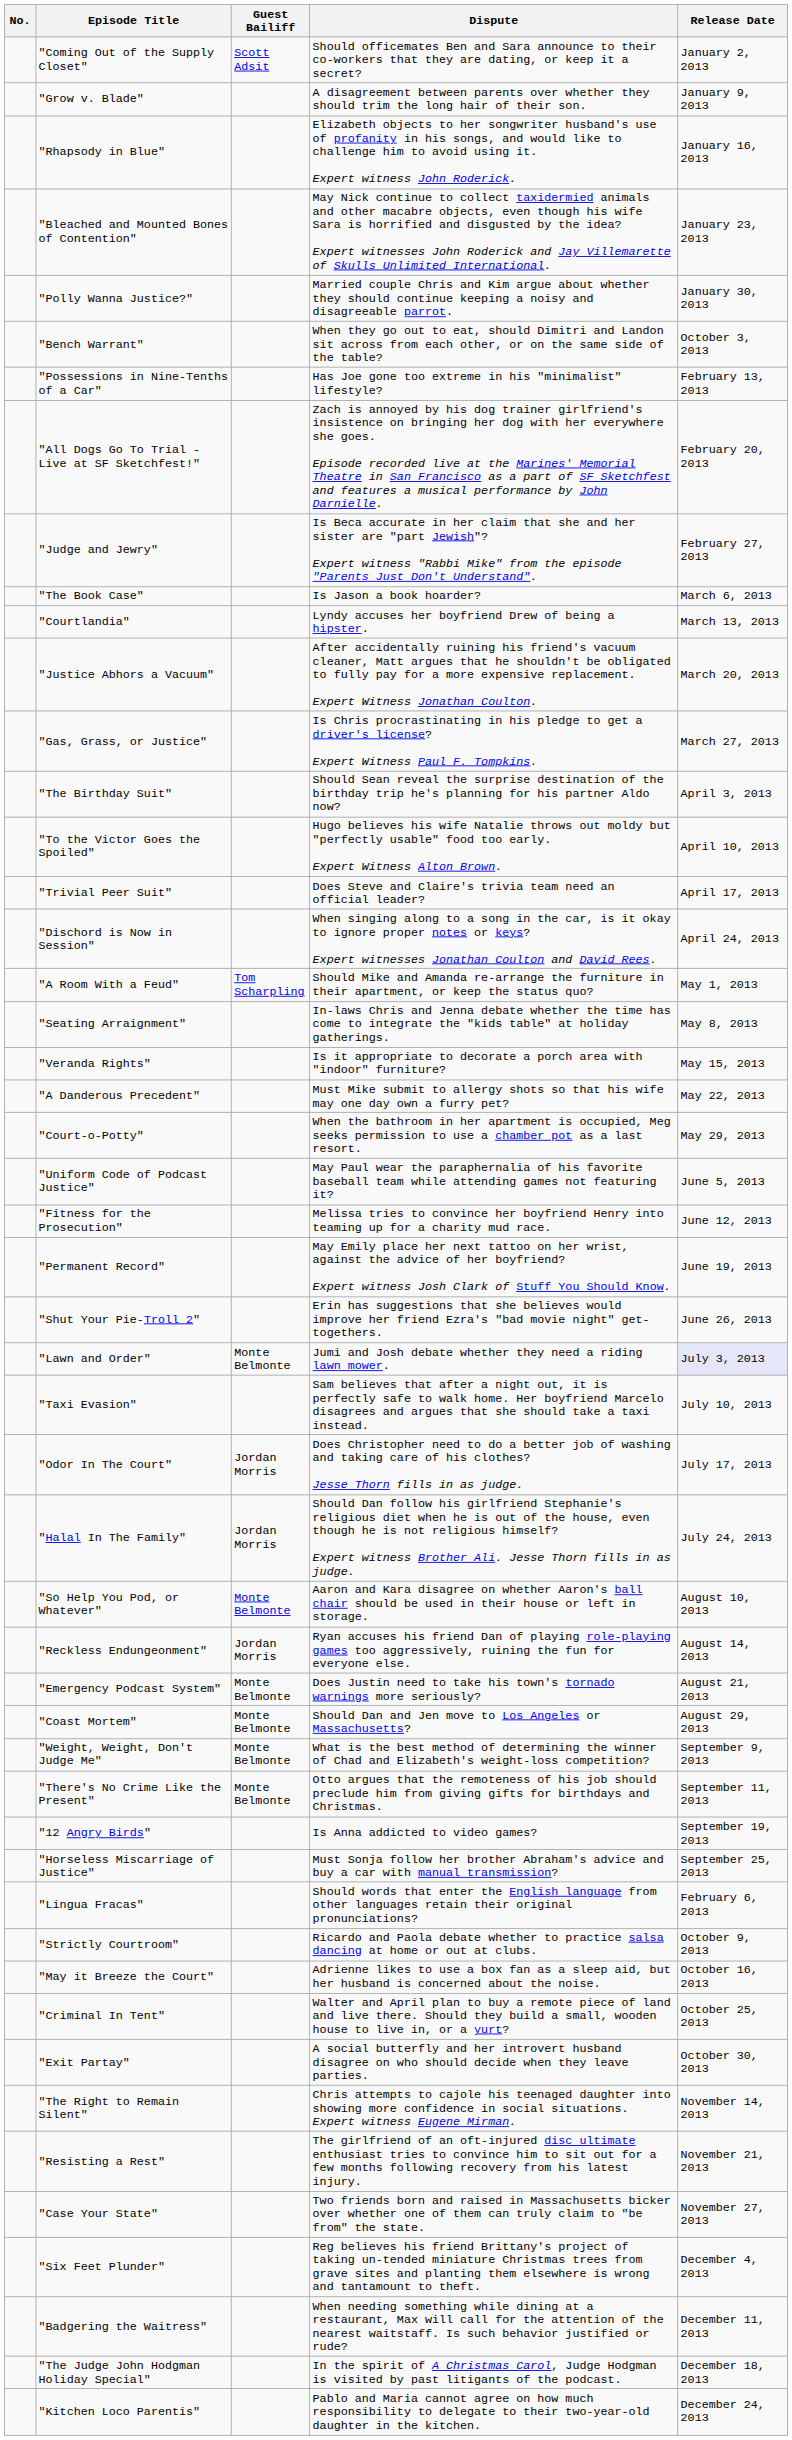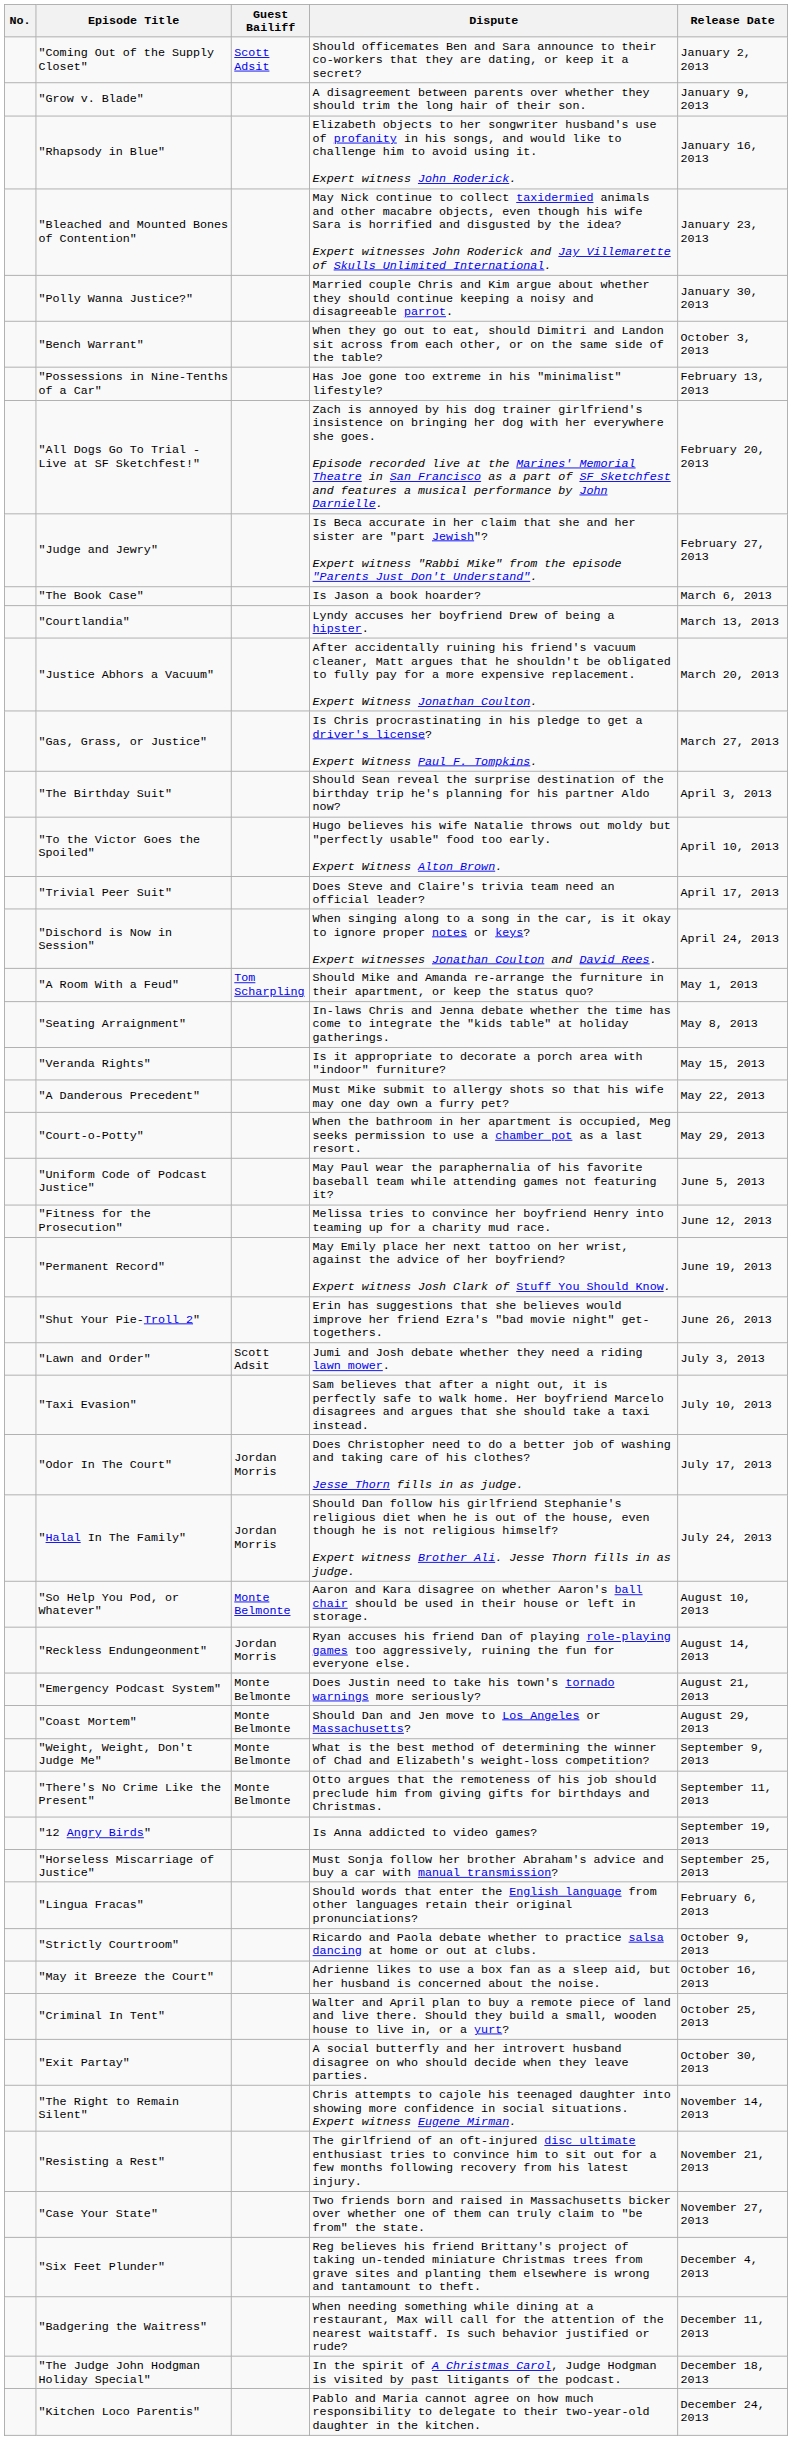 <table class="wikitable">
 <tr>
 <th width="4%">No.</th>
 <th width="25%">Episode Title</th>
 <th width="10%">Guest Bailiff</th>
 <th width="47%">Dispute</th>
 <th width="14%">Release Date</th>
 </tr>
 <tr>
 <td></td>
 <td>"Coming Out of the Supply Closet"</td>
 <td><a href='#'>Scott Adsit</a></td>
 <td>Should officemates Ben and Sara announce to their co-workers that they are dating, or keep it a secret?</td>
 <td>January 2, 2013</td>
 </tr>
 <tr>
 <td></td>
 <td>"Grow v. Blade"</td>
 <td></td>
 <td>A disagreement between parents over whether they should trim the long hair of their son.</td>
 <td>January 9, 2013</td>
 </tr>
 <tr>
 <td></td>
 <td>"Rhapsody in Blue"</td>
 <td></td>
 <td>Elizabeth objects to her songwriter husband's use of <a href='#'>profanity</a> in his songs, and would like to challenge him to avoid using it.<br><br><em>Expert witness <a href='#'>John Roderick</a>.</em></td>
 <td>January 16, 2013</td>
 </tr>
 <tr>
 <td></td>
 <td>"Bleached and Mounted Bones of Contention"</td>
 <td></td>
 <td>May Nick continue to collect <a href='#'>taxidermied</a> animals and other macabre objects, even though his wife Sara is horrified and disgusted by the idea?<br><br><em>Expert witnesses John Roderick and <a href='#'>Jay Villemarette</a> of <a href='#'>Skulls Unlimited International</a>.</em></td>
 <td>January 23, 2013</td>
 </tr>
 <tr>
 <td></td>
 <td>"Polly Wanna Justice?"</td>
 <td></td>
 <td>Married couple Chris and Kim argue about whether they should continue keeping a noisy and disagreeable <a href='#'>parrot</a>.</td>
 <td>January 30, 2013</td>
 </tr>
 <tr>
 <td></td>
 <td>"Bench Warrant"</td>
 <td></td>
 <td>When they go out to eat, should Dimitri and Landon sit across from each other, or on the same side of the table?</td>
 <td>October 3, 2013</td>
 </tr>
 <tr>
 <td></td>
 <td>"Possessions in Nine-Tenths of a Car"</td>
 <td></td>
 <td>Has Joe gone too extreme in his "minimalist" lifestyle?</td>
 <td>February 13, 2013</td>
 </tr>
 <tr>
 <td></td>
 <td>"All Dogs Go To Trial - Live at SF Sketchfest!"</td>
 <td></td>
 <td>Zach is annoyed by his dog trainer girlfriend's insistence on bringing her dog with her everywhere she goes.<br><br><em>Episode recorded live at the <a href='#'>Marines' Memorial Theatre</a> in <a href='#'>San Francisco</a> as a part of <a href='#'>SF Sketchfest</a> and features a musical performance by <a href='#'>John Darnielle</a>.</em></td>
 <td>February 20, 2013</td>
 </tr>
 <tr>
 <td></td>
 <td>"Judge and Jewry"</td>
 <td></td>
 <td>Is Beca accurate in her claim that she and her sister are "part <a href='#'>Jewish</a>"?<br><br><em>Expert witness "Rabbi Mike" from the episode <a href='#'>"Parents Just Don't Understand"</a>.</em></td>
 <td>February 27, 2013</td>
 </tr>
 <tr>
 <td></td>
 <td>"The Book Case"</td>
 <td></td>
 <td>Is Jason a book hoarder?</td>
 <td>March 6, 2013</td>
 </tr>
 <tr>
 <td></td>
 <td>"Courtlandia"</td>
 <td></td>
 <td>Lyndy accuses her boyfriend Drew of being a <a href='#'>hipster</a>.</td>
 <td>March 13, 2013</td>
 </tr>
 <tr>
 <td></td>
 <td>"Justice Abhors a Vacuum"</td>
 <td></td>
 <td>After accidentally ruining his friend's vacuum cleaner, Matt argues that he shouldn't be obligated to fully pay for a more expensive replacement.<br><br><em>Expert Witness <a href='#'>Jonathan Coulton</a>.</em></td>
 <td>March 20, 2013</td>
 </tr>
 <tr>
 <td></td>
 <td>"Gas, Grass, or Justice"</td>
 <td></td>
 <td>Is Chris procrastinating in his pledge to get a <a href='#'>driver's license</a>?<br><br><em>Expert Witness <a href='#'>Paul F. Tompkins</a>.</em></td>
 <td>March 27, 2013</td>
 </tr>
 <tr>
 <td></td>
 <td>"The Birthday Suit"</td>
 <td></td>
 <td>Should Sean reveal the surprise destination of the birthday trip he's planning for his partner Aldo now?</td>
 <td>April 3, 2013</td>
 </tr>
 <tr>
 <td></td>
 <td>"To the Victor Goes the Spoiled"</td>
 <td></td>
 <td>Hugo believes his wife Natalie throws out moldy but "perfectly usable" food too early.<br><br><em>Expert Witness <a href='#'>Alton Brown</a>.</em></td>
 <td>April 10, 2013</td>
 </tr>
 <tr>
 <td></td>
 <td>"Trivial Peer Suit"</td>
 <td></td>
 <td>Does Steve and Claire's trivia team need an official leader?</td>
 <td>April 17, 2013</td>
 </tr>
 <tr>
 <td></td>
 <td>"Dischord is Now in Session"</td>
 <td></td>
 <td>When singing along to a song in the car, is it okay to ignore proper <a href='#'>notes</a> or <a href='#'>keys</a>?<br><br><em>Expert witnesses <a href='#'>Jonathan Coulton</a> and <a href='#'>David Rees</a>.</em></td>
 <td>April 24, 2013</td>
 </tr>
 <tr>
 <td></td>
 <td>"A Room With a Feud"</td>
 <td><a href='#'>Tom Scharpling</a></td>
 <td>Should Mike and Amanda re-arrange the furniture in their apartment, or keep the status quo?</td>
 <td>May 1, 2013</td>
 </tr>
 <tr>
 <td></td>
 <td>"Seating Arraignment"</td>
 <td></td>
 <td>In-laws Chris and Jenna debate whether the time has come to integrate the "kids table" at holiday gatherings.</td>
 <td>May 8, 2013</td>
 </tr>
 <tr>
 <td></td>
 <td>"Veranda Rights"</td>
 <td></td>
 <td>Is it appropriate to decorate a porch area with "indoor" furniture?</td>
 <td>May 15, 2013</td>
 </tr>
 <tr>
 <td></td>
 <td>"A Danderous Precedent"</td>
 <td></td>
 <td>Must Mike submit to allergy shots so that his wife may one day own a furry pet?</td>
 <td>May 22, 2013</td>
 </tr>
 <tr>
 <td></td>
 <td>"Court-o-Potty"</td>
 <td></td>
 <td>When the bathroom in her apartment is occupied, Meg seeks permission to use a <a href='#'>chamber pot</a> as a last resort.</td>
 <td>May 29, 2013</td>
 </tr>
 <tr>
 <td></td>
 <td>"Uniform Code of Podcast Justice"</td>
 <td></td>
 <td>May Paul wear the paraphernalia of his favorite baseball team while attending games not featuring it?</td>
 <td>June 5, 2013</td>
 </tr>
 <tr>
 <td></td>
 <td>"Fitness for the Prosecution"</td>
 <td></td>
 <td>Melissa tries to convince her boyfriend Henry into teaming up for a charity mud race.</td>
 <td>June 12, 2013</td>
 </tr>
 <tr>
 <td></td>
 <td>"Permanent Record"</td>
 <td></td>
 <td>May Emily place her next tattoo on her wrist, against the advice of her boyfriend?<br><br><em>Expert witness Josh Clark of </em><a href='#'>Stuff You Should Know</a><em>.</em></td>
 <td>June 19, 2013</td>
 </tr>
 <tr>
 <td></td>
 <td>"Shut Your Pie-<a href='#'>Troll 2</a>"</td>
 <td></td>
 <td>Erin has suggestions that she believes would improve her friend Ezra's "bad movie night" get-togethers.</td>
 <td>June 26, 2013</td>
 </tr>
 <tr>
 <td></td>
 <td>"Lawn and Order"</td>
-<td>Monte Belmonte</td>
+<td>Scott Adsit</td>
 <td>Jumi and Josh debate whether they need a riding <a href='#'>lawn mower</a>.</td>
-<td style="background: lavender;">July 3, 2013</td>
+<td>July 3, 2013</td>
 </tr>
 <tr>
 <td></td>
 <td>"Taxi Evasion"</td>
 <td></td>
 <td>Sam believes that after a night out, it is perfectly safe to walk home. Her boyfriend Marcelo disagrees and argues that she should take a taxi instead.</td>
 <td>July 10, 2013</td>
 </tr>
 <tr>
 <td></td>
 <td>"Odor In The Court"</td>
 <td>Jordan Morris</td>
 <td>Does Christopher need to do a better job of washing and taking care of his clothes?<br><br><em><a href='#'>Jesse Thorn</a> fills in as judge.</em></td>
 <td>July 17, 2013</td>
 </tr>
 <tr>
 <td></td>
 <td>"<a href='#'>Halal</a> In The Family"</td>
 <td>Jordan Morris</td>
 <td>Should Dan follow his girlfriend Stephanie's religious diet when he is out of the house, even though he is not religious himself?<br><br><em>Expert witness <a href='#'>Brother Ali</a>. Jesse Thorn fills in as judge.</em></td>
 <td>July 24, 2013</td>
 </tr>
 <tr>
 <td></td>
 <td>"So Help You Pod, or Whatever"</td>
 <td><a href='#'>Monte Belmonte</a></td>
 <td>Aaron and Kara disagree on whether Aaron's <a href='#'>ball chair</a> should be used in their house or left in storage.</td>
 <td>August 10, 2013</td>
 </tr>
 <tr>
 <td></td>
 <td>"Reckless Endungeonment"</td>
 <td>Jordan Morris</td>
 <td>Ryan accuses his friend Dan of playing <a href='#'>role-playing games</a> too aggressively, ruining the fun for everyone else.</td>
 <td>August 14, 2013</td>
 </tr>
 <tr>
 <td></td>
 <td>"Emergency Podcast System"</td>
 <td>Monte Belmonte</td>
 <td>Does Justin need to take his town's <a href='#'>tornado warnings</a> more seriously?</td>
 <td>August 21, 2013</td>
 </tr>
 <tr>
 <td></td>
 <td>"Coast Mortem"</td>
 <td>Monte Belmonte</td>
 <td>Should Dan and Jen move to <a href='#'>Los Angeles</a> or <a href='#'>Massachusetts</a>?</td>
 <td>August 29, 2013</td>
 </tr>
 <tr>
 <td></td>
 <td>"Weight, Weight, Don't Judge Me"</td>
 <td>Monte Belmonte</td>
 <td>What is the best method of determining the winner of Chad and Elizabeth's weight-loss competition?</td>
 <td>September 9, 2013</td>
 </tr>
 <tr>
 <td></td>
 <td>"There's No Crime Like the Present"</td>
 <td>Monte Belmonte</td>
 <td>Otto argues that the remoteness of his job should preclude him from giving gifts for birthdays and Christmas.</td>
 <td>September 11, 2013</td>
 </tr>
 <tr>
 <td></td>
 <td>"12 <a href='#'>Angry Birds</a>"</td>
 <td></td>
 <td>Is Anna addicted to video games?</td>
 <td>September 19, 2013</td>
 </tr>
 <tr>
 <td></td>
 <td>"Horseless Miscarriage of Justice"</td>
 <td></td>
 <td>Must Sonja follow her brother Abraham's advice and buy a car with <a href='#'>manual transmission</a>?</td>
 <td>September 25, 2013</td>
 </tr>
 <tr>
 <td></td>
 <td>"Lingua Fracas"</td>
 <td></td>
 <td>Should words that enter the <a href='#'>English language</a> from other languages retain their original pronunciations?</td>
 <td>February 6, 2013</td>
 </tr>
 <tr>
 <td></td>
 <td>"Strictly Courtroom"</td>
 <td></td>
 <td>Ricardo and Paola debate whether to practice <a href='#'>salsa dancing</a> at home or out at clubs.</td>
 <td>October 9, 2013</td>
 </tr>
 <tr>
 <td></td>
 <td>"May it Breeze the Court"</td>
 <td></td>
 <td>Adrienne likes to use a box fan as a sleep aid, but her husband is concerned about the noise.</td>
 <td>October 16, 2013</td>
 </tr>
 <tr>
 <td></td>
 <td>"Criminal In Tent"</td>
 <td></td>
 <td>Walter and April plan to buy a remote piece of land and live there. Should they build a small, wooden house to live in, or a <a href='#'>yurt</a>?</td>
 <td>October 25, 2013</td>
 </tr>
 <tr>
 <td></td>
 <td>"Exit Partay"</td>
 <td></td>
 <td>A social butterfly and her introvert husband disagree on who should decide when they leave parties.</td>
 <td>October 30, 2013</td>
 </tr>
 <tr>
 <td></td>
 <td>"The Right to Remain Silent"</td>
 <td></td>
 <td>Chris attempts to cajole his teenaged daughter into showing more confidence in social situations.<br><em>Expert witness <a href='#'>Eugene Mirman</a>.</em></td>
 <td>November 14, 2013</td>
 </tr>
 <tr>
 <td></td>
 <td>"Resisting a Rest"</td>
 <td></td>
 <td>The girlfriend of an oft-injured <a href='#'>disc ultimate</a> enthusiast tries to convince him to sit out for a few months following recovery from his latest injury.</td>
 <td>November 21, 2013</td>
 </tr>
 <tr>
 <td></td>
 <td>"Case Your State"</td>
 <td></td>
 <td>Two friends born and raised in Massachusetts bicker over whether one of them can truly claim to "be from" the state.</td>
 <td>November 27, 2013</td>
 </tr>
 <tr>
 <td></td>
 <td>"Six Feet Plunder"</td>
 <td></td>
 <td>Reg believes his friend Brittany's project of taking un-tended miniature Christmas trees from grave sites and planting them elsewhere is wrong and tantamount to theft.</td>
 <td>December 4, 2013</td>
 </tr>
 <tr>
 <td></td>
 <td>"Badgering the Waitress"</td>
 <td></td>
 <td>When needing something while dining at a restaurant, Max will call for the attention of the nearest waitstaff. Is such behavior justified or rude?</td>
 <td>December 11, 2013</td>
 </tr>
 <tr>
 <td></td>
 <td>"The Judge John Hodgman Holiday Special"</td>
 <td></td>
 <td>In the spirit of <em><a href='#'>A Christmas Carol</a></em>, Judge Hodgman is visited by past litigants of the podcast.</td>
 <td>December 18, 2013</td>
 </tr>
 <tr>
 <td></td>
 <td>"Kitchen Loco Parentis"</td>
 <td></td>
 <td>Pablo and Maria cannot agree on how much responsibility to delegate to their two-year-old daughter in the kitchen.</td>
 <td>December 24, 2013</td>
 </tr>
 </table>
